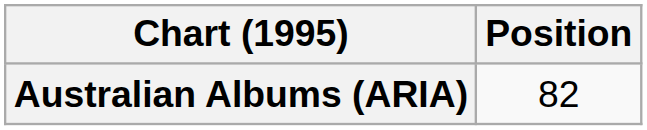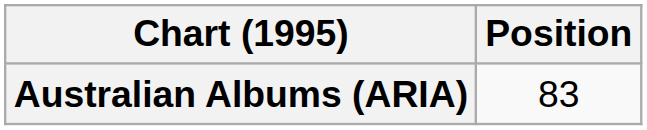 <table class="wikitable plainrowheaders" style="text-align:center">
 <tr>
 <th>Chart (1995)</th>
 <th>Position</th>
 </tr>
 <tr>
 <th scope="row">Australian Albums (ARIA)</th>
-<td>82</td>
+<td>83</td>
 </tr>
 </table>
